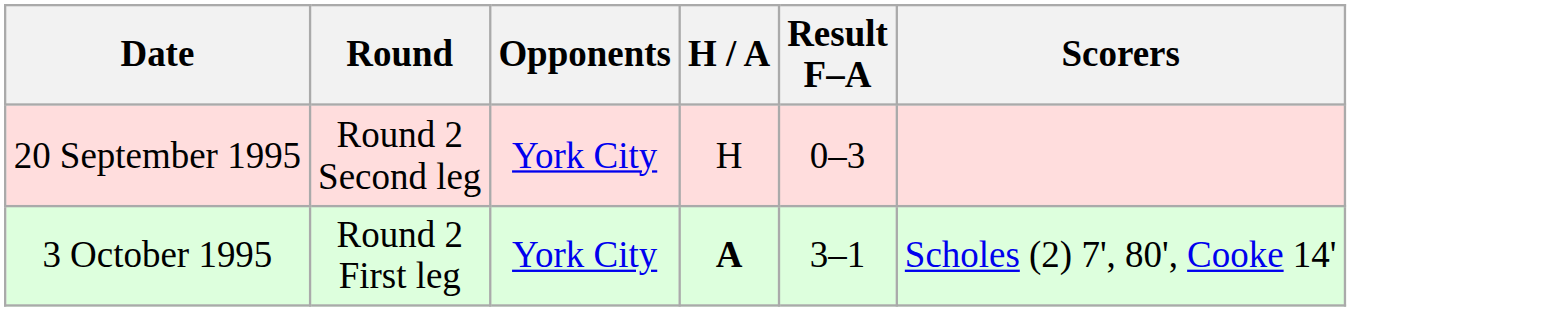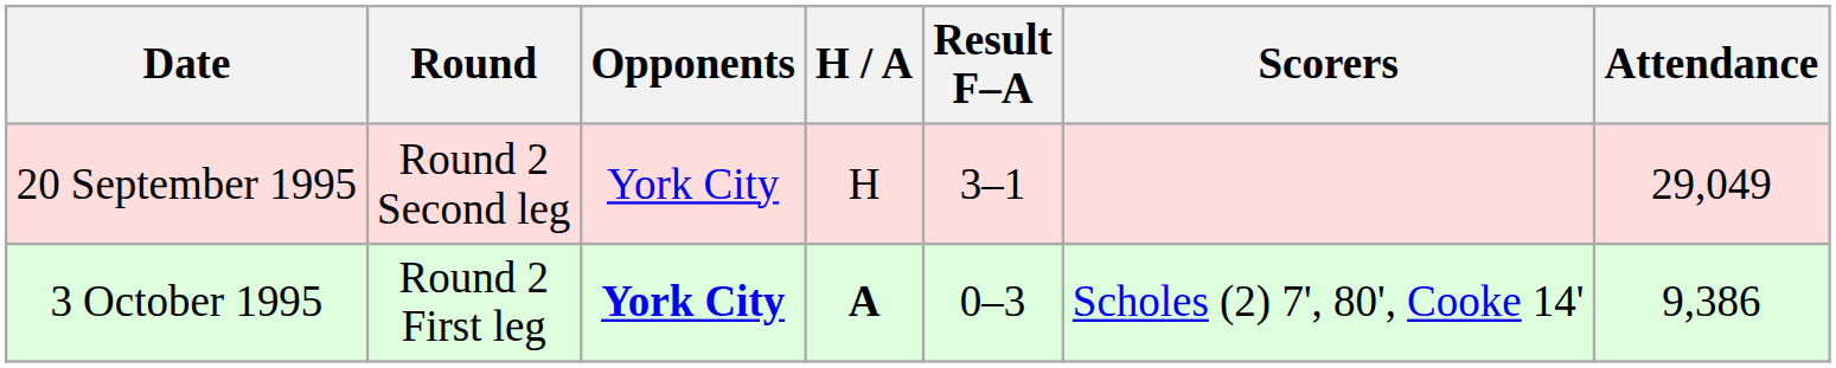 <table class="wikitable" style="text-align:center">
 <tr>
 <th>Date</th>
 <th>Round</th>
 <th>Opponents</th>
 <th>H / A</th>
 <th>Result<br>F–A</th>
 <th>Scorers</th>
+<th>Attendance</th>
 </tr>
 <tr bgcolor="#ffdddd">
 <td>20 September 1995</td>
 <td>Round 2<br>Second leg</td>
 <td><a href='#'>York City</a></td>
 <td>H</td>
-<td>0–3</td>
+<td>3–1</td>
 <td></td>
+<td>29,049</td>
 </tr>
 <tr bgcolor="#ddffdd">
 <td>3 October 1995</td>
 <td>Round 2<br>First leg</td>
-<td><a href='#'>York City</a></td>
+<td><strong><a href='#'>York City</a></strong></td>
 <td><strong>A</strong></td>
-<td>3–1</td>
+<td>0–3</td>
 <td><a href='#'>Scholes</a> (2) 7', 80', <a href='#'>Cooke</a> 14'</td>
+<td>9,386</td>
 </tr>
 </table>
